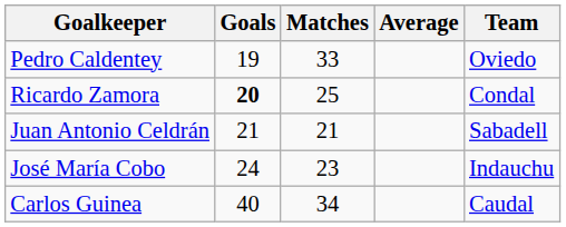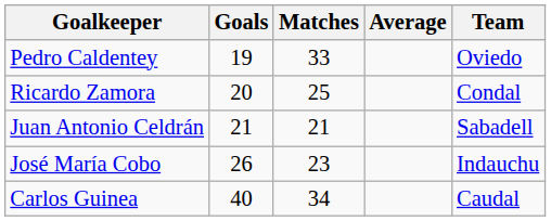 <table class="wikitable sortable" class="wikitable">
 <tr style="background:#ccc; text-align:center;">
 <th>Goalkeeper</th>
 <th>Goals</th>
 <th>Matches</th>
 <th>Average</th>
 <th>Team</th>
 </tr>
 <tr>
 <td> <a href='#'>Pedro Caldentey</a></td>
 <td style="text-align:center;">19</td>
 <td style="text-align:center;">33</td>
 <td style="text-align:center;"></td>
 <td><a href='#'>Oviedo</a></td>
 </tr>
 <tr>
 <td> <a href='#'>Ricardo Zamora</a></td>
-<td style="text-align:center;"><strong>20</strong></td>
+<td style="text-align:center;">20</td>
 <td style="text-align:center;">25</td>
 <td style="text-align:center;"></td>
 <td><a href='#'>Condal</a></td>
 </tr>
 <tr>
 <td> <a href='#'>Juan Antonio Celdrán</a></td>
 <td style="text-align:center;">21</td>
 <td style="text-align:center;">21</td>
 <td style="text-align:center;"></td>
 <td><a href='#'>Sabadell</a></td>
 </tr>
 <tr>
 <td> <a href='#'>José María Cobo</a></td>
-<td style="text-align:center;">24</td>
+<td style="text-align:center;">26</td>
 <td style="text-align:center;">23</td>
 <td style="text-align:center;"></td>
 <td><a href='#'>Indauchu</a></td>
 </tr>
 <tr>
 <td> <a href='#'>Carlos Guinea</a></td>
 <td style="text-align:center;">40</td>
 <td style="text-align:center;">34</td>
 <td style="text-align:center;"></td>
 <td><a href='#'>Caudal</a></td>
 </tr>
 </table>
